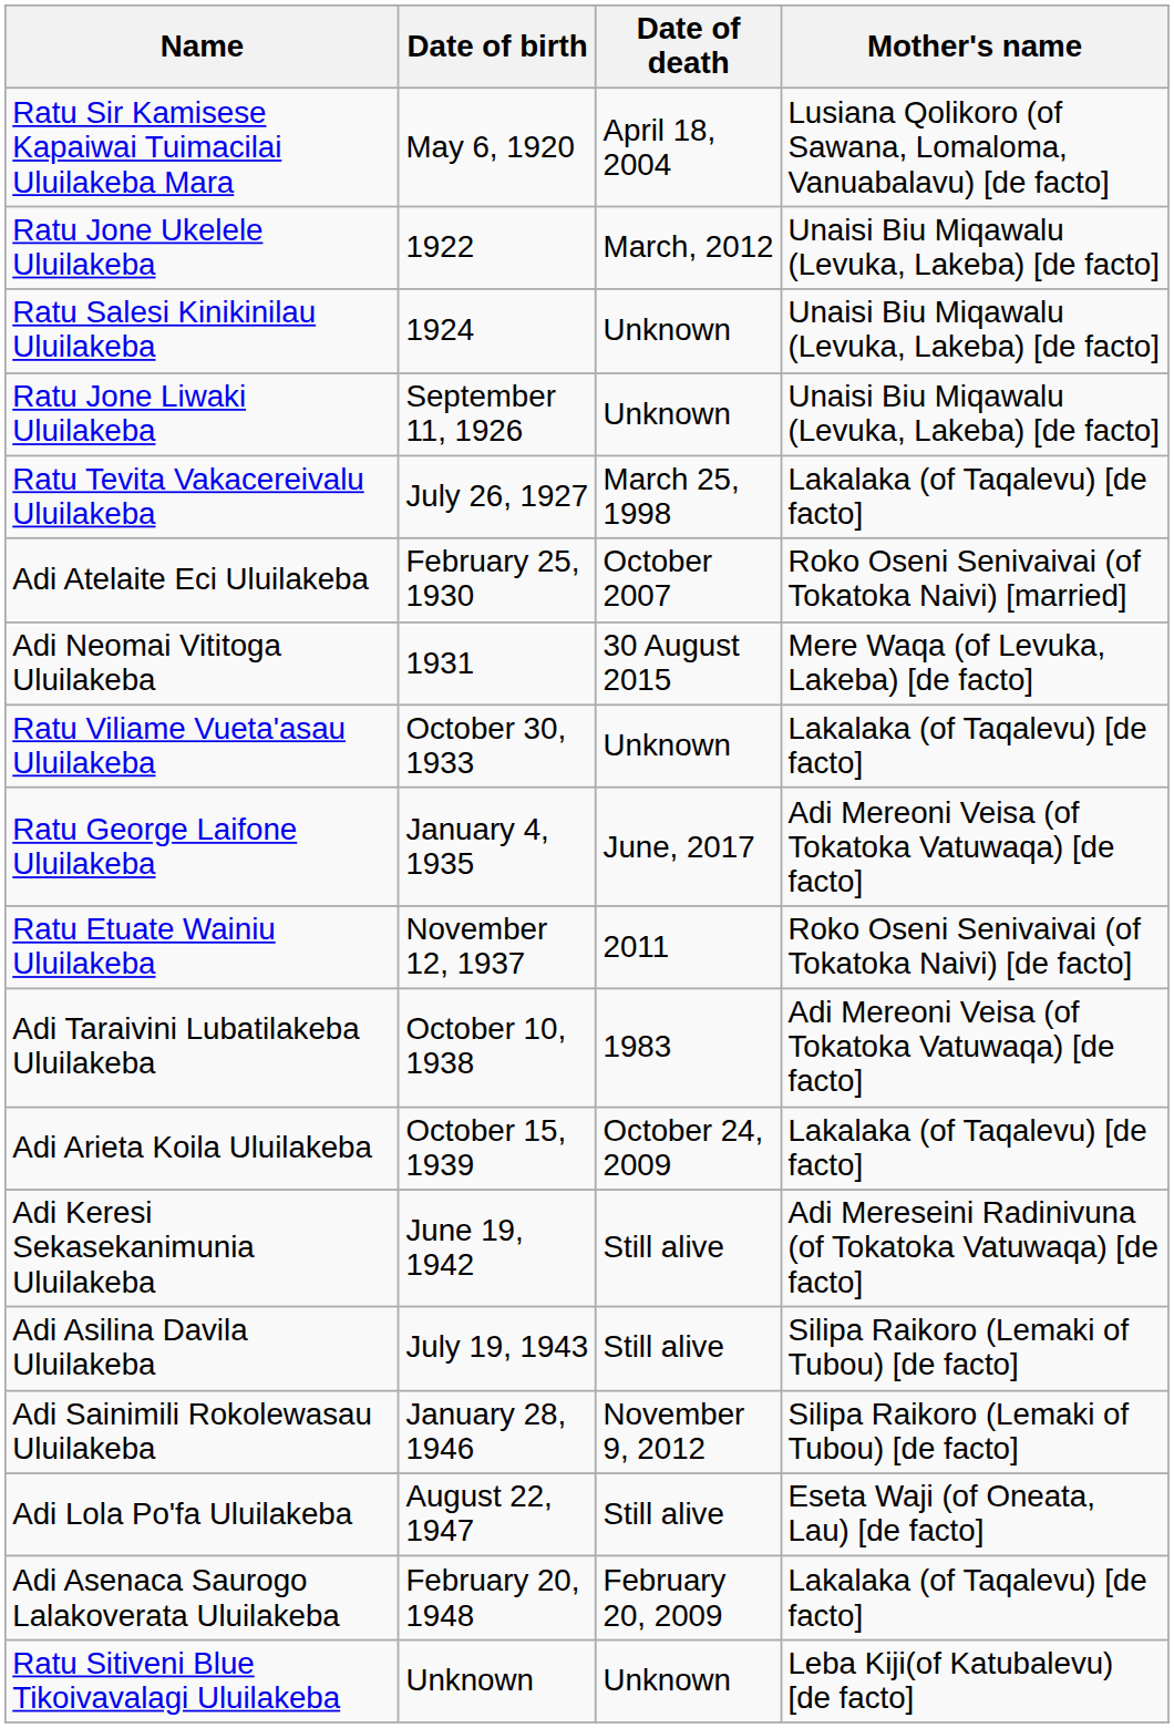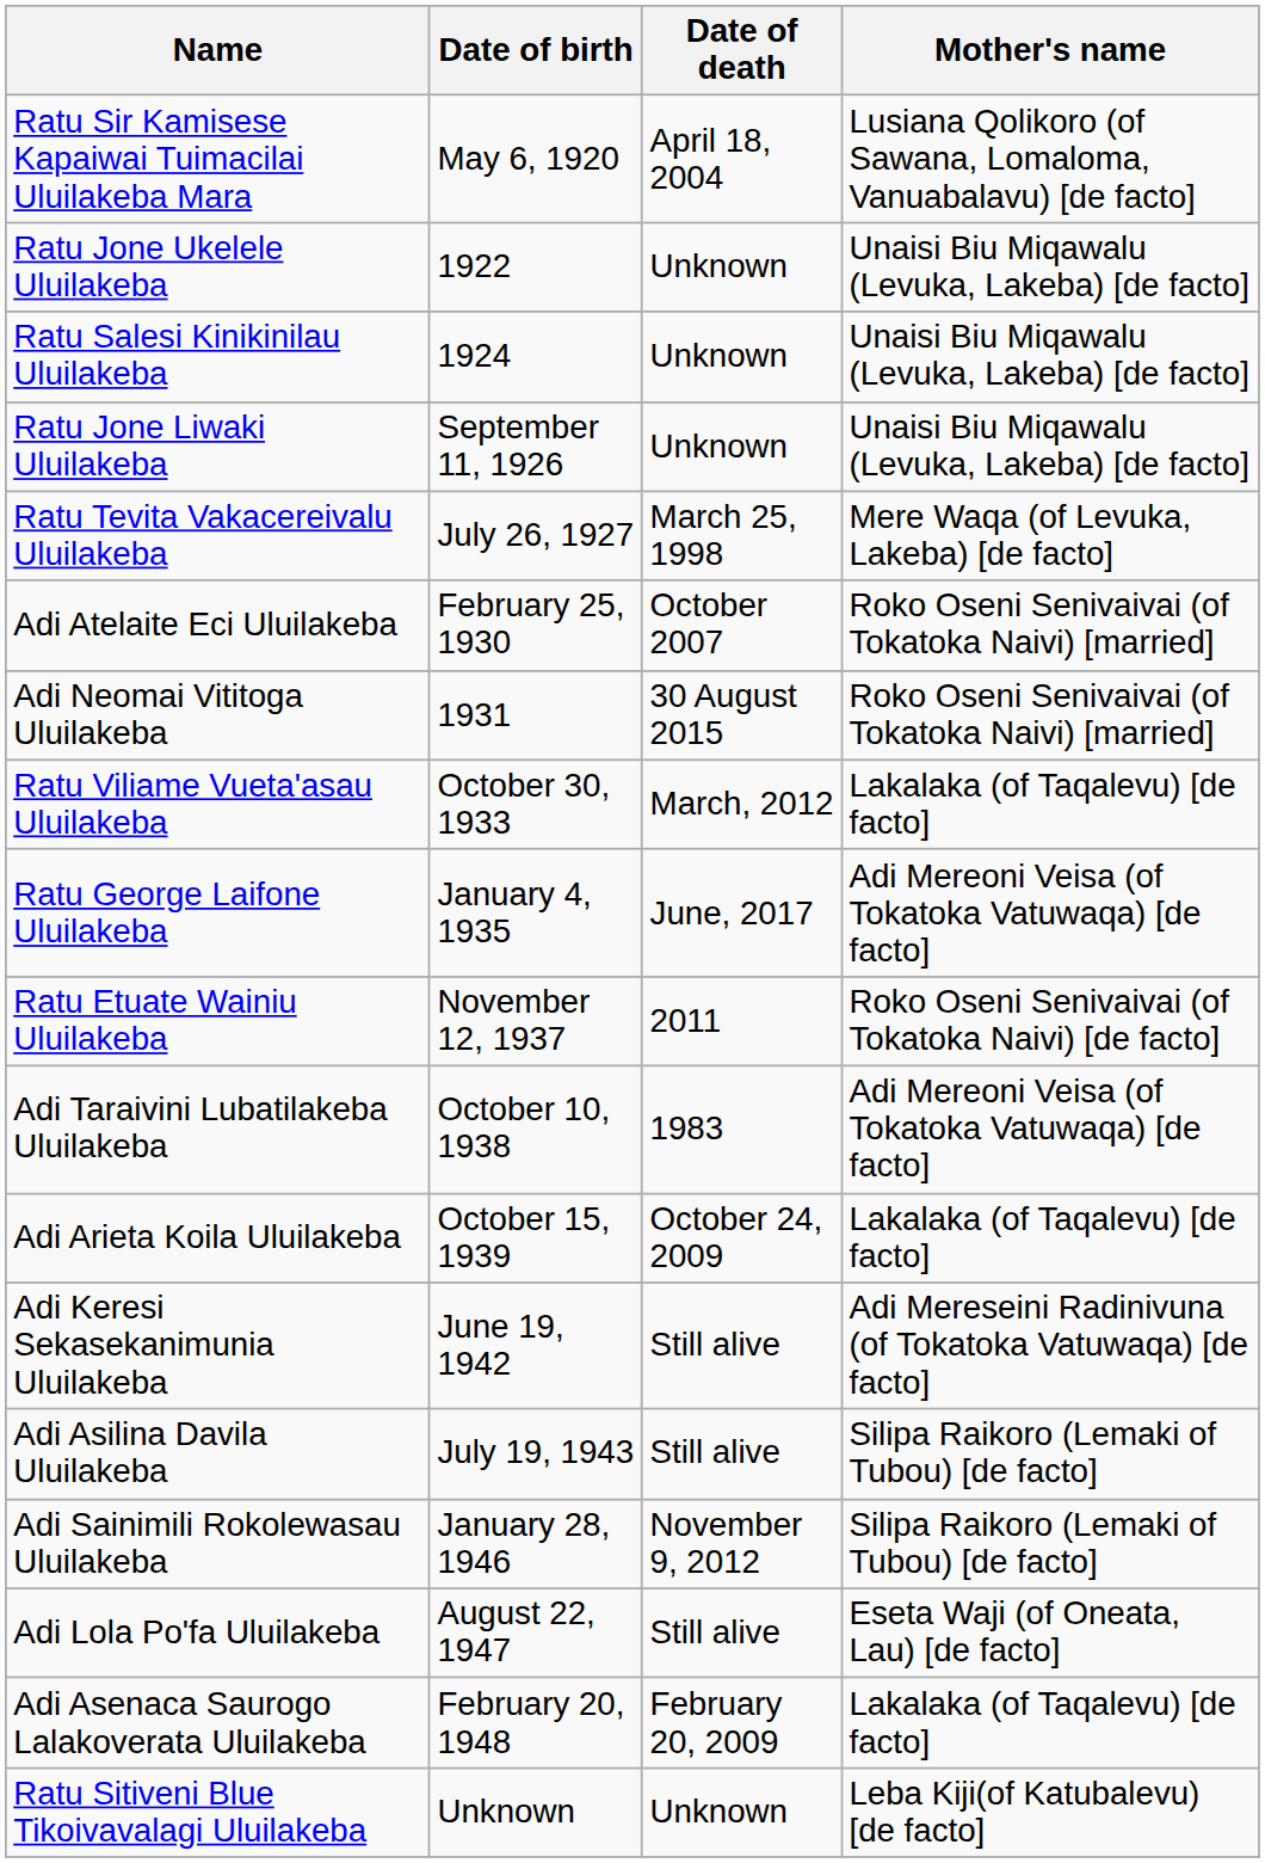 <table class="wikitable">
 <tr>
 <th>Name</th>
 <th>Date of birth</th>
 <th>Date of death</th>
 <th>Mother's name</th>
 </tr>
 <tr>
 <td><a href='#'>Ratu Sir Kamisese Kapaiwai Tuimacilai Uluilakeba Mara</a></td>
 <td>May 6, 1920</td>
 <td>April 18, 2004</td>
 <td>Lusiana Qolikoro (of Sawana, Lomaloma, Vanuabalavu) [de facto]</td>
 </tr>
 <tr>
 <td><a href='#'>Ratu Jone Ukelele Uluilakeba</a></td>
 <td>1922</td>
-<td>March, 2012</td>
+<td>Unknown</td>
 <td>Unaisi Biu Miqawalu (Levuka, Lakeba) [de facto]</td>
 </tr>
 <tr>
 <td><a href='#'>Ratu Salesi Kinikinilau Uluilakeba</a></td>
 <td>1924</td>
 <td>Unknown</td>
 <td>Unaisi Biu Miqawalu (Levuka, Lakeba) [de facto]</td>
 </tr>
 <tr>
 <td><a href='#'>Ratu Jone Liwaki Uluilakeba</a></td>
 <td>September 11, 1926</td>
 <td>Unknown</td>
 <td>Unaisi Biu Miqawalu (Levuka, Lakeba) [de facto]</td>
 </tr>
 <tr>
 <td><a href='#'>Ratu Tevita Vakacereivalu Uluilakeba</a></td>
 <td>July 26, 1927</td>
 <td>March 25, 1998</td>
-<td>Lakalaka (of Taqalevu) [de facto]</td>
+<td>Mere Waqa (of Levuka, Lakeba) [de facto]</td>
 </tr>
 <tr>
 <td>Adi Atelaite Eci Uluilakeba</td>
 <td>February 25, 1930</td>
 <td>October 2007</td>
 <td>Roko Oseni Senivaivai (of Tokatoka Naivi) [married]</td>
 </tr>
 <tr>
 <td>Adi Neomai Vititoga Uluilakeba</td>
 <td>1931</td>
 <td>30 August 2015</td>
-<td>Mere Waqa (of Levuka, Lakeba) [de facto]</td>
+<td>Roko Oseni Senivaivai (of Tokatoka Naivi) [married]</td>
 </tr>
 <tr>
 <td><a href='#'>Ratu Viliame Vueta'asau Uluilakeba</a></td>
 <td>October 30, 1933</td>
-<td>Unknown</td>
+<td>March, 2012</td>
 <td>Lakalaka (of Taqalevu) [de facto]</td>
 </tr>
 <tr>
 <td><a href='#'>Ratu George Laifone Uluilakeba</a></td>
 <td>January 4, 1935</td>
 <td>June, 2017</td>
 <td>Adi Mereoni Veisa (of Tokatoka Vatuwaqa) [de facto]</td>
 </tr>
 <tr>
 <td><a href='#'>Ratu Etuate Wainiu Uluilakeba</a></td>
 <td>November 12, 1937</td>
 <td>2011</td>
 <td>Roko Oseni Senivaivai (of Tokatoka Naivi) [de facto]</td>
 </tr>
 <tr>
 <td>Adi Taraivini Lubatilakeba Uluilakeba</td>
 <td>October 10, 1938</td>
 <td>1983</td>
 <td>Adi Mereoni Veisa (of Tokatoka Vatuwaqa) [de facto]</td>
 </tr>
 <tr>
 <td>Adi Arieta Koila Uluilakeba</td>
 <td>October 15, 1939</td>
 <td>October 24, 2009</td>
 <td>Lakalaka (of Taqalevu) [de facto]</td>
 </tr>
 <tr>
 <td>Adi Keresi Sekasekanimunia Uluilakeba</td>
 <td>June 19, 1942</td>
 <td>Still alive</td>
 <td>Adi Mereseini Radinivuna (of Tokatoka Vatuwaqa) [de facto]</td>
 </tr>
 <tr>
 <td>Adi Asilina Davila Uluilakeba</td>
 <td>July 19, 1943</td>
 <td>Still alive</td>
 <td>Silipa Raikoro (Lemaki of Tubou) [de facto]</td>
 </tr>
 <tr>
 <td>Adi Sainimili Rokolewasau Uluilakeba</td>
 <td>January 28, 1946</td>
 <td>November 9, 2012</td>
 <td>Silipa Raikoro (Lemaki of Tubou) [de facto]</td>
 </tr>
 <tr>
 <td>Adi Lola Po'fa Uluilakeba</td>
 <td>August 22, 1947</td>
 <td>Still alive</td>
 <td>Eseta Waji (of Oneata, Lau) [de facto]</td>
 </tr>
 <tr>
 <td>Adi Asenaca Saurogo Lalakoverata Uluilakeba</td>
 <td>February 20, 1948</td>
 <td>February 20, 2009</td>
 <td>Lakalaka (of Taqalevu) [de facto]</td>
 </tr>
 <tr>
 <td><a href='#'>Ratu Sitiveni Blue Tikoivavalagi Uluilakeba</a></td>
 <td>Unknown</td>
 <td>Unknown</td>
 <td>Leba Kiji(of Katubalevu) [de facto]</td>
 </tr>
 </table>
